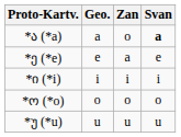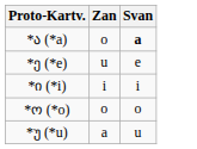 <table class="wikitable" style="text-align:center;">
 <tr>
 <th>Proto-Kartv.</th>
-<th>Geo.</th>
 <th>Zan</th>
 <th>Svan</th>
 </tr>
 <tr>
 <td>*ა (*a) <br></td>
-<td>a <br></td>
 <td>o <br></td>
 <td><strong>a <br></strong></td>
 </tr>
 <tr>
 <td>*ე (*e) <br></td>
-<td>e <br></td>
-<td>a <br></td>
+<td>u <br></td>
 <td>e <br></td>
 </tr>
 <tr>
 <td>*ი (*i) <br></td>
-<td>i <br></td>
 <td>i <br></td>
 <td>i <br></td>
 </tr>
 <tr>
 <td>*ო (*o) <br></td>
 <td>o <br></td>
 <td>o <br></td>
-<td>o <br></td>
 </tr>
 <tr>
 <td>*უ (*u) <br></td>
-<td>u <br></td>
-<td>u <br></td>
+<td>a <br></td>
 <td>u <br></td>
 </tr>
 </table>
